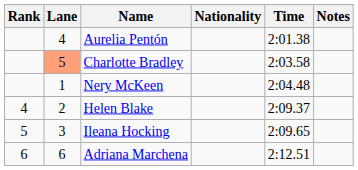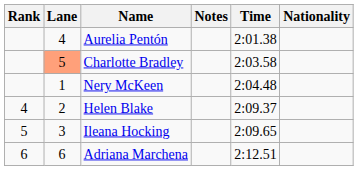 <table class="wikitable sortable" style="text-align:center;font-size:95%">
 <tr>
 <th>Rank</th>
 <th>Lane</th>
 <th>Name</th>
+<th>Notes</th>
+<th>Time</th>
 <th>Nationality</th>
-<th>Time</th>
-<th>Notes</th>
 </tr>
 <tr>
 <td></td>
 <td>4</td>
 <td align=left><a href='#'>Aurelia Pentón</a></td>
+<td></td>
+<td>2:01.38</td>
 <td align=left></td>
-<td>2:01.38</td>
-<td></td>
 </tr>
 <tr>
 <td></td>
 <td style="background: lightsalmon;">5</td>
 <td align=left><a href='#'>Charlotte Bradley</a></td>
+<td></td>
+<td>2:03.58</td>
 <td align=left></td>
-<td>2:03.58</td>
-<td></td>
 </tr>
 <tr>
 <td></td>
 <td>1</td>
 <td align=left><a href='#'>Nery McKeen</a></td>
+<td></td>
+<td>2:04.48</td>
 <td align=left></td>
-<td>2:04.48</td>
-<td></td>
 </tr>
 <tr>
 <td>4</td>
 <td>2</td>
 <td align=left><a href='#'>Helen Blake</a></td>
+<td></td>
+<td>2:09.37</td>
 <td align=left></td>
-<td>2:09.37</td>
-<td></td>
 </tr>
 <tr>
 <td>5</td>
 <td>3</td>
 <td align=left><a href='#'>Ileana Hocking</a></td>
+<td></td>
+<td>2:09.65</td>
 <td align=left></td>
-<td>2:09.65</td>
-<td></td>
 </tr>
 <tr>
 <td>6</td>
 <td>6</td>
 <td align=left><a href='#'>Adriana Marchena</a></td>
+<td></td>
+<td>2:12.51</td>
 <td align=left></td>
-<td>2:12.51</td>
-<td></td>
 </tr>
 </table>
